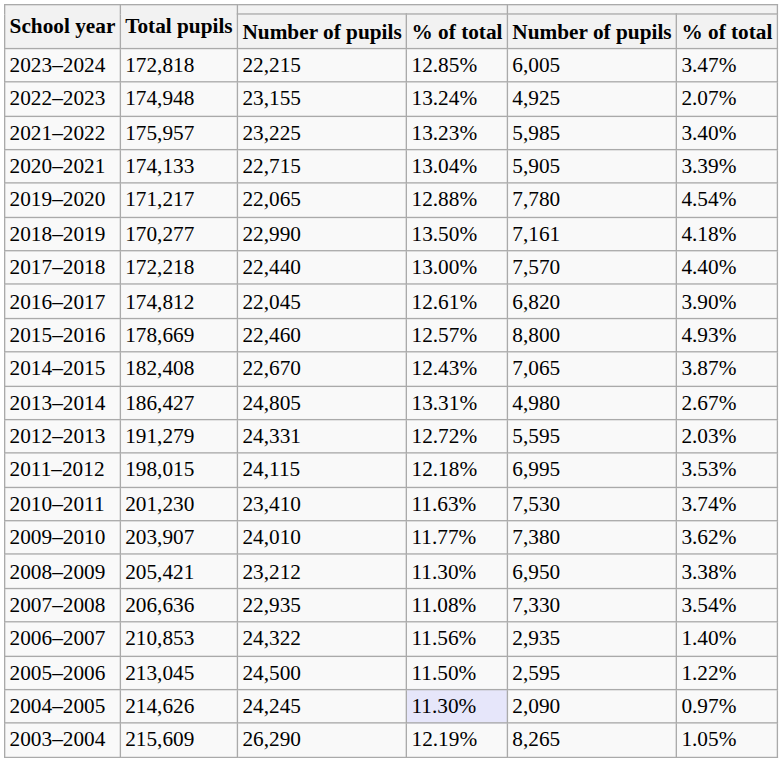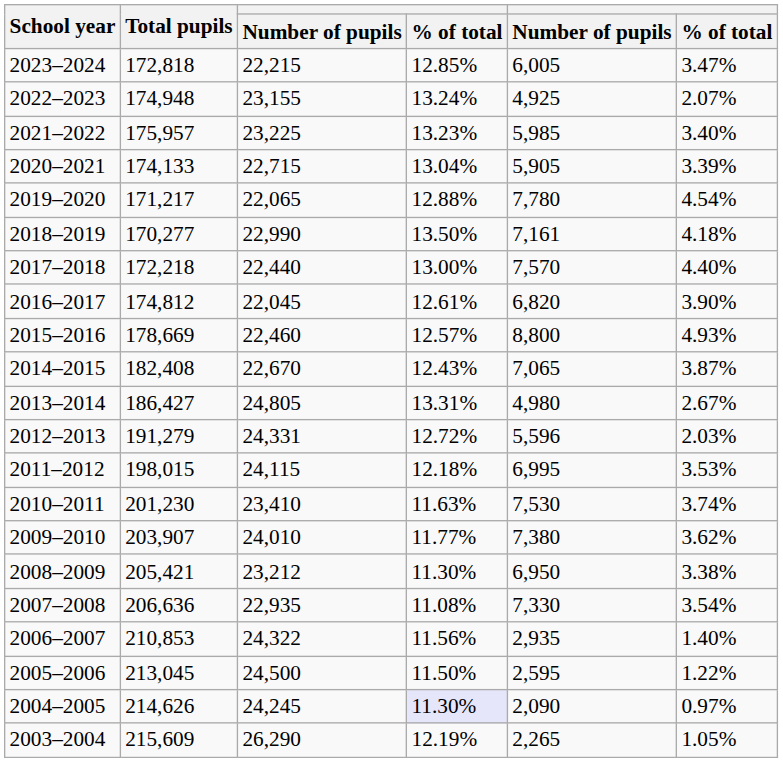 <table class="wikitable sortable">
 <tr>
 <th rowspan="2">School year</th>
 <th rowspan="2">Total pupils</th>
 <th colspan="2"></th>
 <th colspan="2"></th>
 </tr>
 <tr>
 <th>Number of pupils</th>
 <th>% of total</th>
 <th>Number of pupils</th>
 <th>% of total</th>
 </tr>
 <tr>
 <td>2023–2024</td>
 <td>172,818</td>
 <td>22,215</td>
 <td>12.85%</td>
 <td>6,005</td>
 <td>3.47%</td>
 </tr>
 <tr>
 <td>2022–2023</td>
 <td>174,948</td>
 <td>23,155</td>
 <td>13.24%</td>
 <td>4,925</td>
 <td>2.07%</td>
 </tr>
 <tr>
 <td>2021–2022</td>
 <td>175,957</td>
 <td>23,225</td>
 <td>13.23%</td>
 <td>5,985</td>
 <td>3.40%</td>
 </tr>
 <tr>
 <td>2020–2021</td>
 <td>174,133</td>
 <td>22,715</td>
 <td>13.04%</td>
 <td>5,905</td>
 <td>3.39%</td>
 </tr>
 <tr>
 <td>2019–2020</td>
 <td>171,217</td>
 <td>22,065</td>
 <td>12.88%</td>
 <td>7,780</td>
 <td>4.54%</td>
 </tr>
 <tr>
 <td>2018–2019</td>
 <td>170,277</td>
 <td>22,990</td>
 <td>13.50%</td>
 <td>7,161</td>
 <td>4.18%</td>
 </tr>
 <tr>
 <td>2017–2018</td>
 <td>172,218</td>
 <td>22,440</td>
 <td>13.00%</td>
 <td>7,570</td>
 <td>4.40%</td>
 </tr>
 <tr>
 <td>2016–2017</td>
 <td>174,812</td>
 <td>22,045</td>
 <td>12.61%</td>
 <td>6,820</td>
 <td>3.90%</td>
 </tr>
 <tr>
 <td>2015–2016</td>
 <td>178,669</td>
 <td>22,460</td>
 <td>12.57%</td>
 <td>8,800</td>
 <td>4.93%</td>
 </tr>
 <tr>
 <td>2014–2015</td>
 <td>182,408</td>
 <td>22,670</td>
 <td>12.43%</td>
 <td>7,065</td>
 <td>3.87%</td>
 </tr>
 <tr>
 <td>2013–2014</td>
 <td>186,427</td>
 <td>24,805</td>
 <td>13.31%</td>
 <td>4,980</td>
 <td>2.67%</td>
 </tr>
 <tr>
 <td>2012–2013</td>
 <td>191,279</td>
 <td>24,331</td>
 <td>12.72%</td>
-<td>5,595</td>
+<td>5,596</td>
 <td>2.03%</td>
 </tr>
 <tr>
 <td>2011–2012</td>
 <td>198,015</td>
 <td>24,115</td>
 <td>12.18%</td>
 <td>6,995</td>
 <td>3.53%</td>
 </tr>
 <tr>
 <td>2010–2011</td>
 <td>201,230</td>
 <td>23,410</td>
 <td>11.63%</td>
 <td>7,530</td>
 <td>3.74%</td>
 </tr>
 <tr>
 <td>2009–2010</td>
 <td>203,907</td>
 <td>24,010</td>
 <td>11.77%</td>
 <td>7,380</td>
 <td>3.62%</td>
 </tr>
 <tr>
 <td>2008–2009</td>
 <td>205,421</td>
 <td>23,212</td>
 <td>11.30%</td>
 <td>6,950</td>
 <td>3.38%</td>
 </tr>
 <tr>
 <td>2007–2008</td>
 <td>206,636</td>
 <td>22,935</td>
 <td>11.08%</td>
 <td>7,330</td>
 <td>3.54%</td>
 </tr>
 <tr>
 <td>2006–2007</td>
 <td>210,853</td>
 <td>24,322</td>
 <td>11.56%</td>
 <td>2,935</td>
 <td>1.40%</td>
 </tr>
 <tr>
 <td>2005–2006</td>
 <td>213,045</td>
 <td>24,500</td>
 <td>11.50%</td>
 <td>2,595</td>
 <td>1.22%</td>
 </tr>
 <tr>
 <td>2004–2005</td>
 <td>214,626</td>
 <td>24,245</td>
 <td style="background: lavender;">11.30%</td>
 <td>2,090</td>
 <td>0.97%</td>
 </tr>
 <tr>
 <td>2003–2004</td>
 <td>215,609</td>
 <td>26,290</td>
 <td>12.19%</td>
-<td>8,265</td>
+<td>2,265</td>
 <td>1.05%</td>
 </tr>
 </table>
